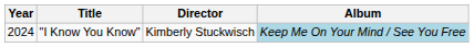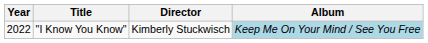 <table class="wikitable">
 <tr>
 <th>Year</th>
 <th>Title</th>
 <th>Director</th>
 <th>Album</th>
 </tr>
 <tr>
-<td>2024</td>
+<td>2022</td>
 <td>"I Know You Know"</td>
 <td>Kimberly Stuckwisch</td>
 <td style="background: lightblue;"><em>Keep Me On Your Mind / See You Free</em></td>
 </tr>
 </table>
